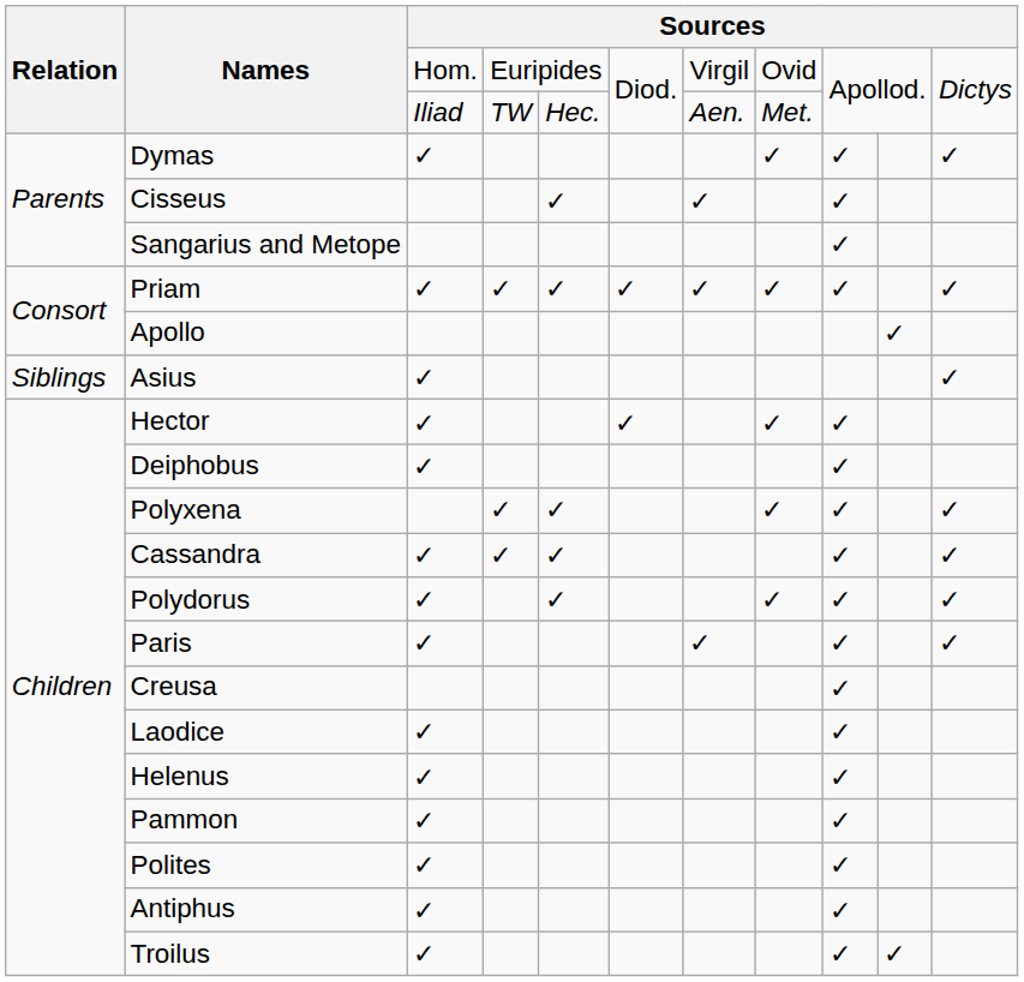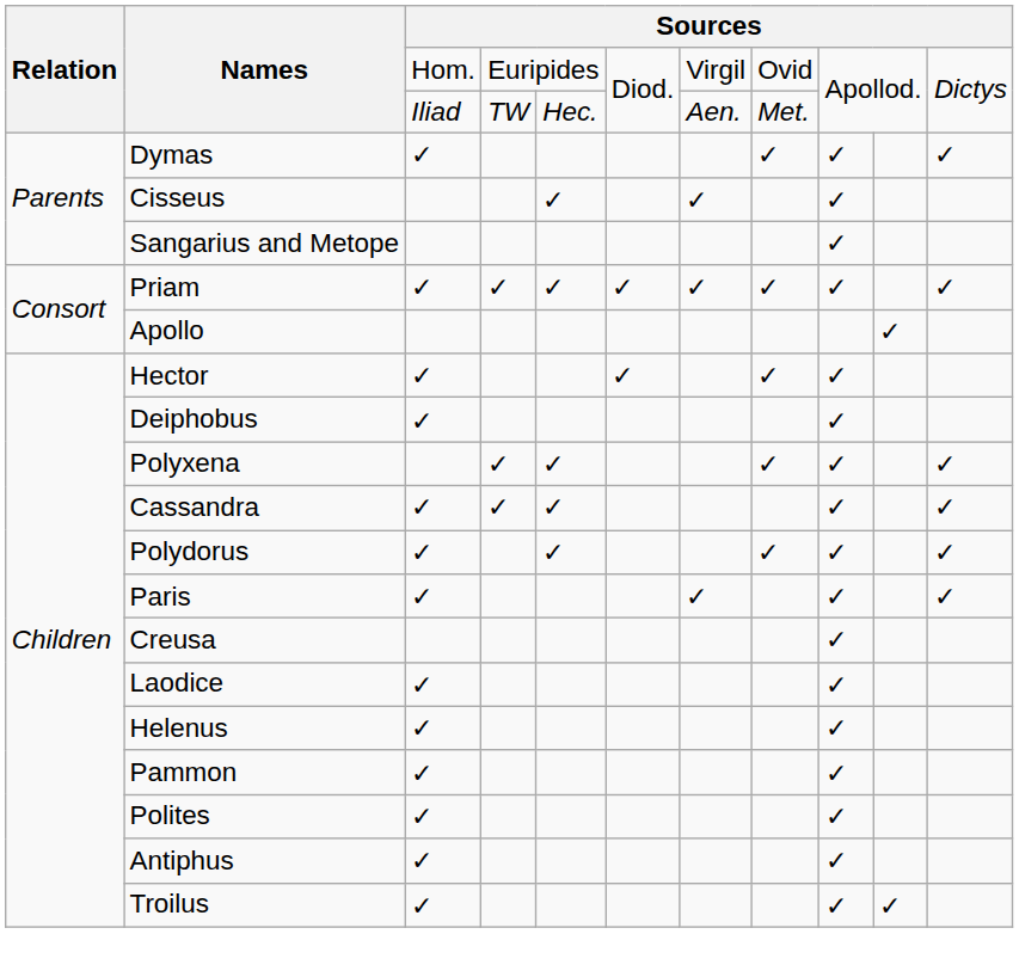 <table class="wikitable">
 <tr>
 <th rowspan="3"><strong>Relation</strong></th>
 <th rowspan="3">Names</th>
 <th colspan="9">Sources</th>
 </tr>
 <tr>
 <td>Hom.</td>
 <td colspan="2">Euripides</td>
 <td rowspan="2">Diod.</td>
 <td>Virgil</td>
 <td>Ovid</td>
 <td colspan="2" rowspan="2">Apollod.</td>
 <td rowspan="2"><em>Dictys</em></td>
 </tr>
 <tr>
 <td><em>Iliad</em></td>
 <td><em>TW</em></td>
 <td><em>Hec.</em></td>
 <td><em>Aen.</em></td>
 <td><em>Met.</em></td>
 </tr>
 <tr>
 <td rowspan="3"><em>Parents</em></td>
 <td>Dymas</td>
 <td>✓</td>
 <td></td>
 <td></td>
 <td></td>
 <td></td>
 <td>✓</td>
 <td>✓</td>
 <td></td>
 <td>✓</td>
 </tr>
 <tr>
 <td>Cisseus</td>
 <td></td>
 <td></td>
 <td>✓</td>
 <td></td>
 <td>✓</td>
 <td></td>
 <td>✓</td>
 <td></td>
 <td></td>
 </tr>
 <tr>
 <td>Sangarius and Metope</td>
 <td></td>
 <td></td>
 <td></td>
 <td></td>
 <td></td>
 <td></td>
 <td>✓</td>
 <td></td>
 <td></td>
 </tr>
 <tr>
 <td rowspan="2"><em>Consort</em></td>
 <td>Priam</td>
 <td>✓</td>
 <td>✓</td>
 <td>✓</td>
 <td>✓</td>
 <td>✓</td>
 <td>✓</td>
 <td>✓</td>
 <td></td>
 <td>✓</td>
 </tr>
 <tr>
 <td>Apollo</td>
 <td></td>
 <td></td>
 <td></td>
 <td></td>
 <td></td>
 <td></td>
 <td></td>
 <td>✓</td>
 <td></td>
-</tr>
-<tr>
-<td><em>Siblings</em></td>
-<td>Asius</td>
-<td>✓</td>
-<td></td>
-<td></td>
-<td></td>
-<td></td>
-<td></td>
-<td></td>
-<td></td>
-<td>✓</td>
 </tr>
 <tr>
 <td rowspan="14"><em>Children</em></td>
 <td>Hector</td>
 <td>✓</td>
 <td></td>
 <td></td>
 <td>✓</td>
 <td></td>
 <td>✓</td>
 <td>✓</td>
 <td></td>
 <td></td>
 </tr>
 <tr>
 <td>Deiphobus</td>
 <td>✓</td>
 <td></td>
 <td></td>
 <td></td>
 <td></td>
 <td></td>
 <td>✓</td>
 <td></td>
 <td></td>
 </tr>
 <tr>
 <td>Polyxena</td>
 <td></td>
 <td>✓</td>
 <td>✓</td>
 <td></td>
 <td></td>
 <td>✓</td>
 <td>✓</td>
 <td></td>
 <td>✓</td>
 </tr>
 <tr>
 <td>Cassandra</td>
 <td>✓</td>
 <td>✓</td>
 <td>✓</td>
 <td></td>
 <td></td>
 <td></td>
 <td>✓</td>
 <td></td>
 <td>✓</td>
 </tr>
 <tr>
 <td>Polydorus</td>
 <td>✓</td>
 <td></td>
 <td>✓</td>
 <td></td>
 <td></td>
 <td>✓</td>
 <td>✓</td>
 <td></td>
 <td>✓</td>
 </tr>
 <tr>
 <td>Paris</td>
 <td>✓</td>
 <td></td>
 <td></td>
 <td></td>
 <td>✓</td>
 <td></td>
 <td>✓</td>
 <td></td>
 <td>✓</td>
 </tr>
 <tr>
 <td>Creusa</td>
 <td></td>
 <td></td>
 <td></td>
 <td></td>
 <td></td>
 <td></td>
 <td>✓</td>
 <td></td>
 <td></td>
 </tr>
 <tr>
 <td>Laodice</td>
 <td>✓</td>
 <td></td>
 <td></td>
 <td></td>
 <td></td>
 <td></td>
 <td>✓</td>
 <td></td>
 <td></td>
 </tr>
 <tr>
 <td>Helenus</td>
 <td>✓</td>
 <td></td>
 <td></td>
 <td></td>
 <td></td>
 <td></td>
 <td>✓</td>
 <td></td>
 <td></td>
 </tr>
 <tr>
 <td>Pammon</td>
 <td>✓</td>
 <td></td>
 <td></td>
 <td></td>
 <td></td>
 <td></td>
 <td>✓</td>
 <td></td>
 <td></td>
 </tr>
 <tr>
 <td>Polites</td>
 <td>✓</td>
 <td></td>
 <td></td>
 <td></td>
 <td></td>
 <td></td>
 <td>✓</td>
 <td></td>
 <td></td>
 </tr>
 <tr>
 <td>Antiphus</td>
 <td>✓</td>
 <td></td>
 <td></td>
 <td></td>
 <td></td>
 <td></td>
 <td>✓</td>
 <td></td>
 <td></td>
 </tr>
 <tr>
 <td>Troilus</td>
 <td>✓</td>
 <td></td>
 <td></td>
 <td></td>
 <td></td>
 <td></td>
 <td>✓</td>
 <td>✓</td>
 <td></td>
 </tr>
 </table>
